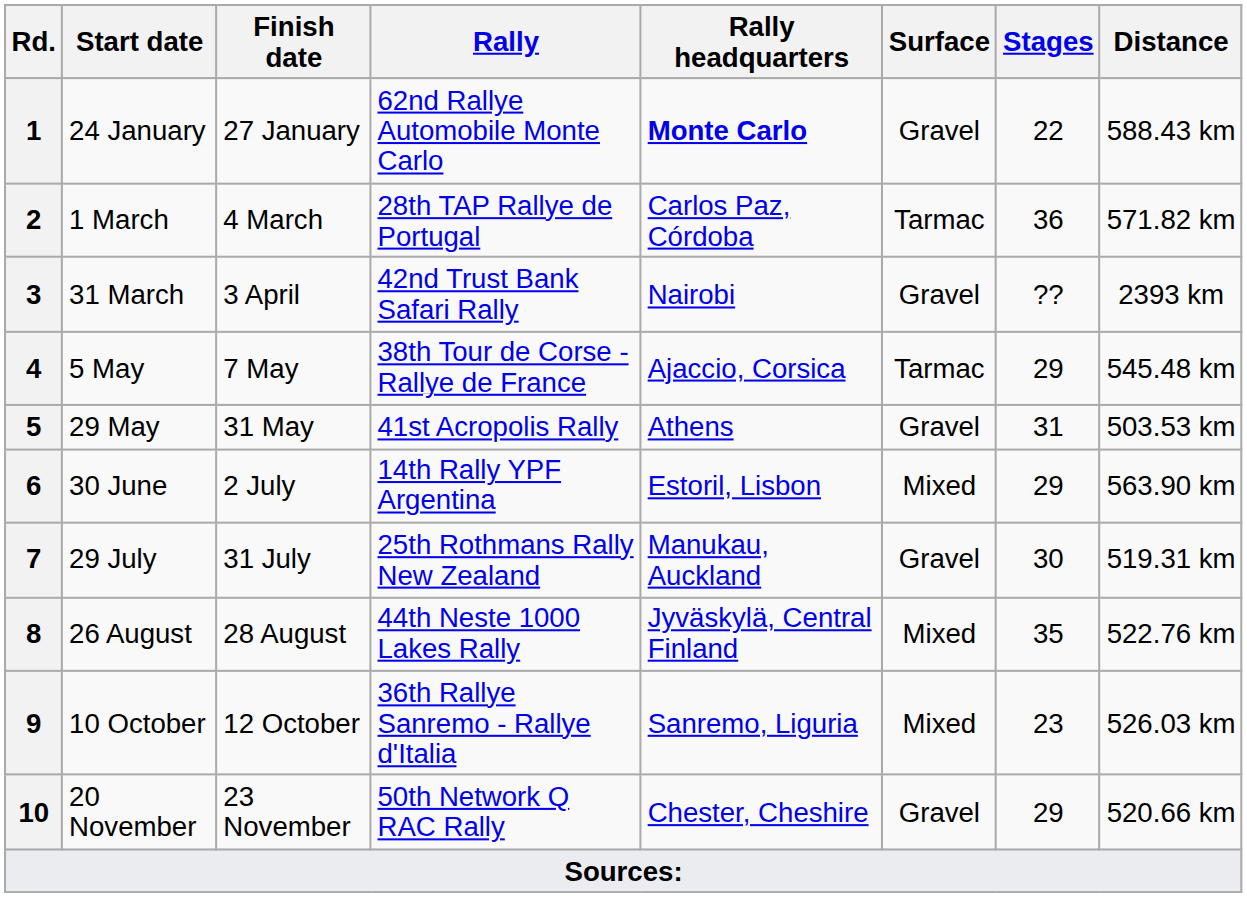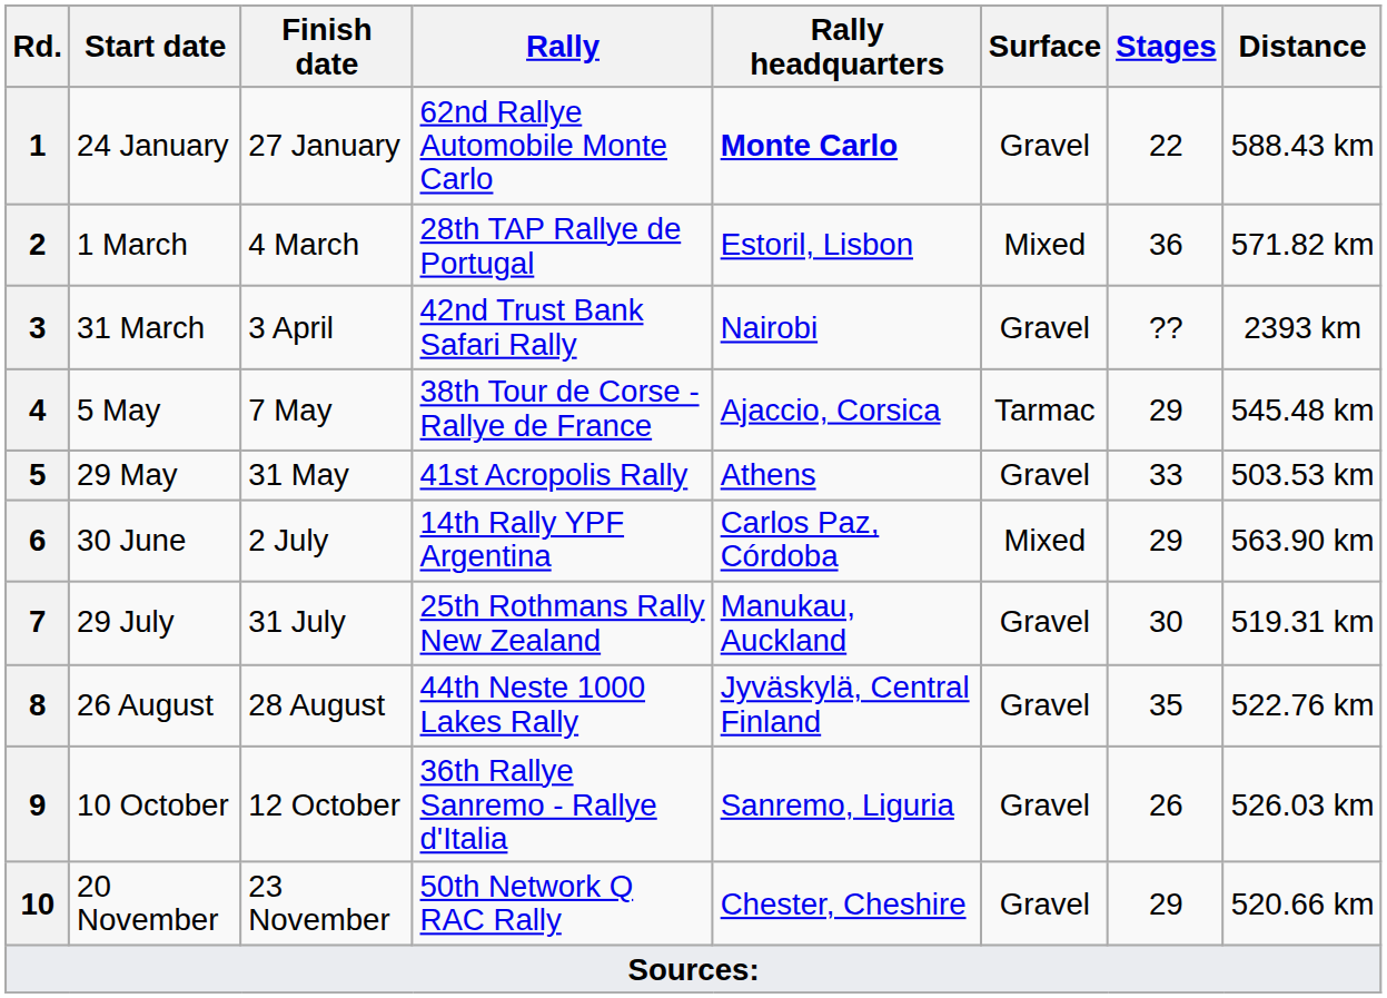 <table class="wikitable" style="font-size: 85%;">
 <tr>
 <th>Rd.</th>
 <th>Start date</th>
 <th>Finish date</th>
 <th><a href='#'>Rally</a></th>
 <th>Rally headquarters</th>
 <th>Surface</th>
 <th><a href='#'>Stages</a></th>
 <th>Distance</th>
 </tr>
 <tr>
 <th>1</th>
 <td>24 January</td>
 <td>27 January</td>
 <td> <a href='#'>62nd Rallye Automobile Monte Carlo</a></td>
 <td><strong><a href='#'>Monte Carlo</a></strong></td>
 <td align=center>Gravel</td>
 <td align=center>22</td>
 <td align=center>588.43 km</td>
 </tr>
 <tr>
 <th>2</th>
 <td>1 March</td>
 <td>4 March</td>
 <td> <a href='#'>28th TAP Rallye de Portugal</a></td>
-<td><a href='#'>Carlos Paz, Córdoba</a></td>
-<td align=center>Tarmac</td>
+<td><a href='#'>Estoril, Lisbon</a></td>
+<td align=center>Mixed</td>
 <td align=center>36</td>
 <td align=center>571.82 km</td>
 </tr>
 <tr>
 <th>3</th>
 <td>31 March</td>
 <td>3 April</td>
 <td> <a href='#'>42nd Trust Bank Safari Rally</a></td>
 <td><a href='#'>Nairobi</a></td>
 <td align=center>Gravel</td>
 <td align=center>??</td>
 <td align=center>2393 km</td>
 </tr>
 <tr>
 <th>4</th>
 <td>5 May</td>
 <td>7 May</td>
 <td> <a href='#'>38th Tour de Corse - Rallye de France</a></td>
 <td><a href='#'>Ajaccio, Corsica</a></td>
 <td align=center>Tarmac</td>
 <td align=center>29</td>
 <td align=center>545.48 km</td>
 </tr>
 <tr>
 <th>5</th>
 <td>29 May</td>
 <td>31 May</td>
 <td> <a href='#'>41st Acropolis Rally</a></td>
 <td><a href='#'>Athens</a></td>
 <td align=center>Gravel</td>
-<td align=center>31</td>
+<td align=center>33</td>
 <td align=center>503.53 km</td>
 </tr>
 <tr>
 <th>6</th>
 <td>30 June</td>
 <td>2 July</td>
 <td> <a href='#'>14th Rally YPF Argentina</a></td>
-<td><a href='#'>Estoril, Lisbon</a></td>
+<td><a href='#'>Carlos Paz, Córdoba</a></td>
 <td align=center>Mixed</td>
 <td align=center>29</td>
 <td align=center>563.90 km</td>
 </tr>
 <tr>
 <th>7</th>
 <td>29 July</td>
 <td>31 July</td>
 <td> <a href='#'>25th Rothmans Rally New Zealand</a></td>
 <td><a href='#'>Manukau, Auckland</a></td>
 <td align=center>Gravel</td>
 <td align=center>30</td>
 <td align=center>519.31 km</td>
 </tr>
 <tr>
 <th>8</th>
 <td>26 August</td>
 <td>28 August</td>
 <td> <a href='#'>44th Neste 1000 Lakes Rally</a></td>
 <td><a href='#'>Jyväskylä, Central Finland</a></td>
-<td align=center>Mixed</td>
+<td align=center>Gravel</td>
 <td align=center>35</td>
 <td align=center>522.76 km</td>
 </tr>
 <tr>
 <th>9</th>
 <td>10 October</td>
 <td>12 October</td>
 <td> <a href='#'>36th Rallye Sanremo - Rallye d'Italia</a></td>
 <td><a href='#'>Sanremo, Liguria</a></td>
-<td align=center>Mixed</td>
-<td align=center>23</td>
+<td align=center>Gravel</td>
+<td align=center>26</td>
 <td align=center>526.03 km</td>
 </tr>
 <tr>
 <th>10</th>
 <td>20 November</td>
 <td>23 November</td>
 <td> <a href='#'>50th Network Q RAC Rally</a></td>
 <td><a href='#'>Chester, Cheshire</a></td>
 <td align=center>Gravel</td>
 <td align=center>29</td>
 <td align=center>520.66 km</td>
 </tr>
 <tr>
 <td colspan="8" style="background-color:#EAECF0;text-align:center"><strong>Sources:</strong></td>
 </tr>
 </table>
